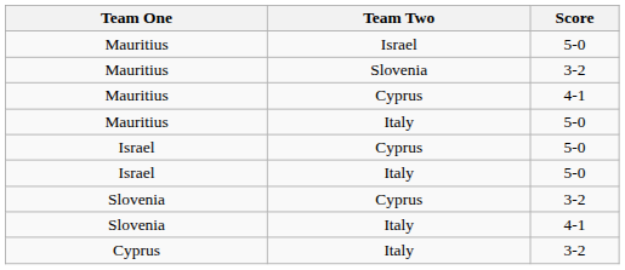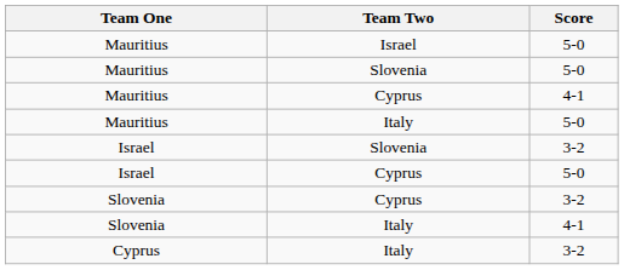 <table class="wikitable" style="text-align: center">
 <tr>
 <th width=250>Team One</th>
 <th width=250>Team Two</th>
 <th width=80>Score</th>
 </tr>
 <tr>
 <td> Mauritius</td>
 <td> Israel</td>
 <td>5-0</td>
 </tr>
 <tr>
 <td> Mauritius</td>
 <td> Slovenia</td>
-<td>3-2</td>
+<td>5-0</td>
 </tr>
 <tr>
 <td> Mauritius</td>
 <td> Cyprus</td>
 <td>4-1</td>
 </tr>
 <tr>
 <td> Mauritius</td>
 <td> Italy</td>
 <td>5-0</td>
 </tr>
 <tr>
 <td> Israel</td>
-<td> Cyprus</td>
-<td>5-0</td>
+<td> Slovenia</td>
+<td>3-2</td>
 </tr>
 <tr>
 <td> Israel</td>
-<td> Italy</td>
+<td> Cyprus</td>
 <td>5-0</td>
 </tr>
 <tr>
 <td> Slovenia</td>
 <td> Cyprus</td>
 <td>3-2</td>
 </tr>
 <tr>
 <td> Slovenia</td>
 <td> Italy</td>
 <td>4-1</td>
 </tr>
 <tr>
 <td> Cyprus</td>
 <td> Italy</td>
 <td>3-2</td>
 </tr>
 </table>
